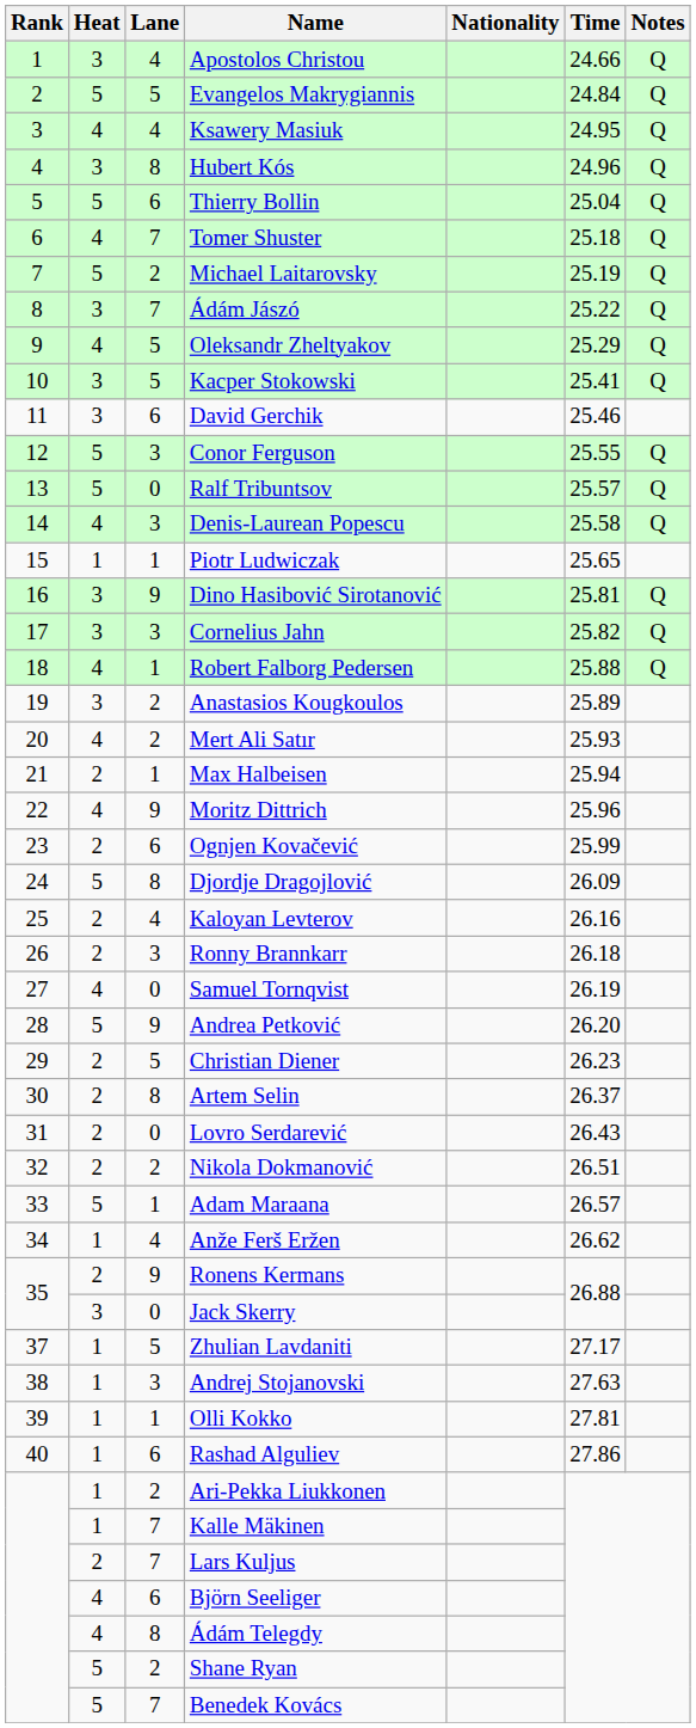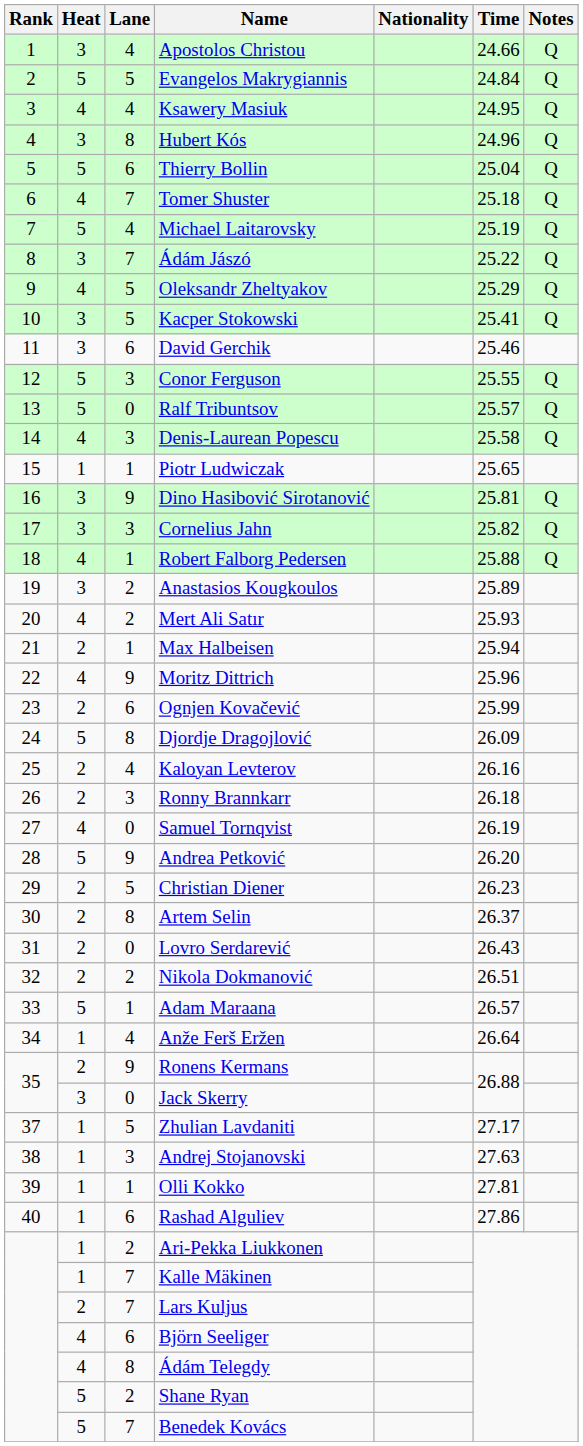 <table class="wikitable sortable" style="text-align:center">
 <tr>
 <th>Rank</th>
 <th>Heat</th>
 <th>Lane</th>
 <th>Name</th>
 <th>Nationality</th>
 <th>Time</th>
 <th>Notes</th>
 </tr>
 <tr bgcolor=ccffcc>
 <td>1</td>
 <td>3</td>
 <td>4</td>
 <td align=left><a href='#'>Apostolos Christou</a></td>
 <td align=left></td>
 <td>24.66</td>
 <td>Q</td>
 </tr>
 <tr bgcolor=ccffcc>
 <td>2</td>
 <td>5</td>
 <td>5</td>
 <td align=left><a href='#'>Evangelos Makrygiannis</a></td>
 <td align=left></td>
 <td>24.84</td>
 <td>Q</td>
 </tr>
 <tr bgcolor=ccffcc>
 <td>3</td>
 <td>4</td>
 <td>4</td>
 <td align=left><a href='#'>Ksawery Masiuk</a></td>
 <td align=left></td>
 <td>24.95</td>
 <td>Q</td>
 </tr>
 <tr bgcolor=ccffcc>
 <td>4</td>
 <td>3</td>
 <td>8</td>
 <td align=left><a href='#'>Hubert Kós</a></td>
 <td align=left></td>
 <td>24.96</td>
 <td>Q</td>
 </tr>
 <tr bgcolor=ccffcc>
 <td>5</td>
 <td>5</td>
 <td>6</td>
 <td align=left><a href='#'>Thierry Bollin</a></td>
 <td align=left></td>
 <td>25.04</td>
 <td>Q</td>
 </tr>
 <tr bgcolor=ccffcc>
 <td>6</td>
 <td>4</td>
 <td>7</td>
 <td align=left><a href='#'>Tomer Shuster</a></td>
 <td align=left></td>
 <td>25.18</td>
 <td>Q</td>
 </tr>
 <tr bgcolor=ccffcc>
 <td>7</td>
 <td>5</td>
-<td>2</td>
+<td>4</td>
 <td align=left><a href='#'>Michael Laitarovsky</a></td>
 <td align=left></td>
 <td>25.19</td>
 <td>Q</td>
 </tr>
 <tr bgcolor=ccffcc>
 <td>8</td>
 <td>3</td>
 <td>7</td>
 <td align=left><a href='#'>Ádám Jászó</a></td>
 <td align=left></td>
 <td>25.22</td>
 <td>Q</td>
 </tr>
 <tr bgcolor=ccffcc>
 <td>9</td>
 <td>4</td>
 <td>5</td>
 <td align=left><a href='#'>Oleksandr Zheltyakov</a></td>
 <td align=left></td>
 <td>25.29</td>
 <td>Q</td>
 </tr>
 <tr bgcolor=ccffcc>
 <td>10</td>
 <td>3</td>
 <td>5</td>
 <td align=left><a href='#'>Kacper Stokowski</a></td>
 <td align=left></td>
 <td>25.41</td>
 <td>Q</td>
 </tr>
 <tr>
 <td>11</td>
 <td>3</td>
 <td>6</td>
 <td align=left><a href='#'>David Gerchik</a></td>
 <td align=left></td>
 <td>25.46</td>
 <td></td>
 </tr>
 <tr bgcolor=ccffcc>
 <td>12</td>
 <td>5</td>
 <td>3</td>
 <td align=left><a href='#'>Conor Ferguson</a></td>
 <td align=left></td>
 <td>25.55</td>
 <td>Q</td>
 </tr>
 <tr bgcolor=ccffcc>
 <td>13</td>
 <td>5</td>
 <td>0</td>
 <td align=left><a href='#'>Ralf Tribuntsov</a></td>
 <td align=left></td>
 <td>25.57</td>
 <td>Q</td>
 </tr>
 <tr bgcolor=ccffcc>
 <td>14</td>
 <td>4</td>
 <td>3</td>
 <td align=left><a href='#'>Denis-Laurean Popescu</a></td>
 <td align=left></td>
 <td>25.58</td>
 <td>Q</td>
 </tr>
 <tr>
 <td>15</td>
 <td>1</td>
 <td>1</td>
 <td align=left><a href='#'>Piotr Ludwiczak</a></td>
 <td align=left></td>
 <td>25.65</td>
 <td></td>
 </tr>
 <tr bgcolor=ccffcc>
 <td>16</td>
 <td>3</td>
 <td>9</td>
 <td align=left><a href='#'>Dino Hasibović Sirotanović</a></td>
 <td align=left></td>
 <td>25.81</td>
 <td>Q</td>
 </tr>
 <tr bgcolor=ccffcc>
 <td>17</td>
 <td>3</td>
 <td>3</td>
 <td align=left><a href='#'>Cornelius Jahn</a></td>
 <td align=left></td>
 <td>25.82</td>
 <td>Q</td>
 </tr>
 <tr bgcolor=ccffcc>
 <td>18</td>
 <td>4</td>
 <td>1</td>
 <td align=left><a href='#'>Robert Falborg Pedersen</a></td>
 <td align=left></td>
 <td>25.88</td>
 <td>Q</td>
 </tr>
 <tr>
 <td>19</td>
 <td>3</td>
 <td>2</td>
 <td align=left><a href='#'>Anastasios Kougkoulos</a></td>
 <td align=left></td>
 <td>25.89</td>
 <td></td>
 </tr>
 <tr>
 <td>20</td>
 <td>4</td>
 <td>2</td>
 <td align=left><a href='#'>Mert Ali Satır</a></td>
 <td align=left></td>
 <td>25.93</td>
 <td></td>
 </tr>
 <tr>
 <td>21</td>
 <td>2</td>
 <td>1</td>
 <td align=left><a href='#'>Max Halbeisen</a></td>
 <td align=left></td>
 <td>25.94</td>
 <td></td>
 </tr>
 <tr>
 <td>22</td>
 <td>4</td>
 <td>9</td>
 <td align=left><a href='#'>Moritz Dittrich</a></td>
 <td align=left></td>
 <td>25.96</td>
 <td></td>
 </tr>
 <tr>
 <td>23</td>
 <td>2</td>
 <td>6</td>
 <td align=left><a href='#'>Ognjen Kovačević</a></td>
 <td align=left></td>
 <td>25.99</td>
 <td></td>
 </tr>
 <tr>
 <td>24</td>
 <td>5</td>
 <td>8</td>
 <td align=left><a href='#'>Djordje Dragojlović</a></td>
 <td align=left></td>
 <td>26.09</td>
 <td></td>
 </tr>
 <tr>
 <td>25</td>
 <td>2</td>
 <td>4</td>
 <td align=left><a href='#'>Kaloyan Levterov</a></td>
 <td align=left></td>
 <td>26.16</td>
 <td></td>
 </tr>
 <tr>
 <td>26</td>
 <td>2</td>
 <td>3</td>
 <td align=left><a href='#'>Ronny Brannkarr</a></td>
 <td align=left></td>
 <td>26.18</td>
 <td></td>
 </tr>
 <tr>
 <td>27</td>
 <td>4</td>
 <td>0</td>
 <td align=left><a href='#'>Samuel Tornqvist</a></td>
 <td align=left></td>
 <td>26.19</td>
 <td></td>
 </tr>
 <tr>
 <td>28</td>
 <td>5</td>
 <td>9</td>
 <td align=left><a href='#'>Andrea Petković</a></td>
 <td align=left></td>
 <td>26.20</td>
 <td></td>
 </tr>
 <tr>
 <td>29</td>
 <td>2</td>
 <td>5</td>
 <td align=left><a href='#'>Christian Diener</a></td>
 <td align=left></td>
 <td>26.23</td>
 <td></td>
 </tr>
 <tr>
 <td>30</td>
 <td>2</td>
 <td>8</td>
 <td align=left><a href='#'>Artem Selin</a></td>
 <td align=left></td>
 <td>26.37</td>
 <td></td>
 </tr>
 <tr>
 <td>31</td>
 <td>2</td>
 <td>0</td>
 <td align=left><a href='#'>Lovro Serdarević</a></td>
 <td align=left></td>
 <td>26.43</td>
 <td></td>
 </tr>
 <tr>
 <td>32</td>
 <td>2</td>
 <td>2</td>
 <td align=left><a href='#'>Nikola Dokmanović</a></td>
 <td align=left></td>
 <td>26.51</td>
 <td></td>
 </tr>
 <tr>
 <td>33</td>
 <td>5</td>
 <td>1</td>
 <td align=left><a href='#'>Adam Maraana</a></td>
 <td align=left></td>
 <td>26.57</td>
 <td></td>
 </tr>
 <tr>
 <td>34</td>
 <td>1</td>
 <td>4</td>
 <td align=left><a href='#'>Anže Ferš Eržen</a></td>
 <td align=left></td>
-<td>26.62</td>
+<td>26.64</td>
 <td></td>
 </tr>
 <tr>
 <td rowspan=2>35</td>
 <td>2</td>
 <td>9</td>
 <td align=left><a href='#'>Ronens Kermans</a></td>
 <td align=left></td>
 <td rowspan=2>26.88</td>
 <td></td>
 </tr>
 <tr>
 <td>3</td>
 <td>0</td>
 <td align=left><a href='#'>Jack Skerry</a></td>
 <td align=left></td>
 <td></td>
 </tr>
 <tr>
 <td>37</td>
 <td>1</td>
 <td>5</td>
 <td align=left><a href='#'>Zhulian Lavdaniti</a></td>
 <td align=left></td>
 <td>27.17</td>
 <td></td>
 </tr>
 <tr>
 <td>38</td>
 <td>1</td>
 <td>3</td>
 <td align=left><a href='#'>Andrej Stojanovski</a></td>
 <td align=left></td>
 <td>27.63</td>
 <td></td>
 </tr>
 <tr>
 <td>39</td>
 <td>1</td>
 <td>1</td>
 <td align=left><a href='#'>Olli Kokko</a></td>
 <td align=left></td>
 <td>27.81</td>
 <td></td>
 </tr>
 <tr>
 <td>40</td>
 <td>1</td>
 <td>6</td>
 <td align=left><a href='#'>Rashad Alguliev</a></td>
 <td align=left></td>
 <td>27.86</td>
 <td></td>
 </tr>
 <tr>
 <td rowspan=7></td>
 <td>1</td>
 <td>2</td>
 <td align=left><a href='#'>Ari-Pekka Liukkonen</a></td>
 <td align=left></td>
 <td colspan=2 rowspan=7></td>
 </tr>
 <tr>
 <td>1</td>
 <td>7</td>
 <td align=left><a href='#'>Kalle Mäkinen</a></td>
 <td align=left></td>
 </tr>
 <tr>
 <td>2</td>
 <td>7</td>
 <td align=left><a href='#'>Lars Kuljus</a></td>
 <td align=left></td>
 </tr>
 <tr>
 <td>4</td>
 <td>6</td>
 <td align=left><a href='#'>Björn Seeliger</a></td>
 <td align=left></td>
 </tr>
 <tr>
 <td>4</td>
 <td>8</td>
 <td align=left><a href='#'>Ádám Telegdy</a></td>
 <td align=left></td>
 </tr>
 <tr>
 <td>5</td>
 <td>2</td>
 <td align=left><a href='#'>Shane Ryan</a></td>
 <td align=left></td>
 </tr>
 <tr>
 <td>5</td>
 <td>7</td>
 <td align=left><a href='#'>Benedek Kovács</a></td>
 <td align=left></td>
 </tr>
 </table>
